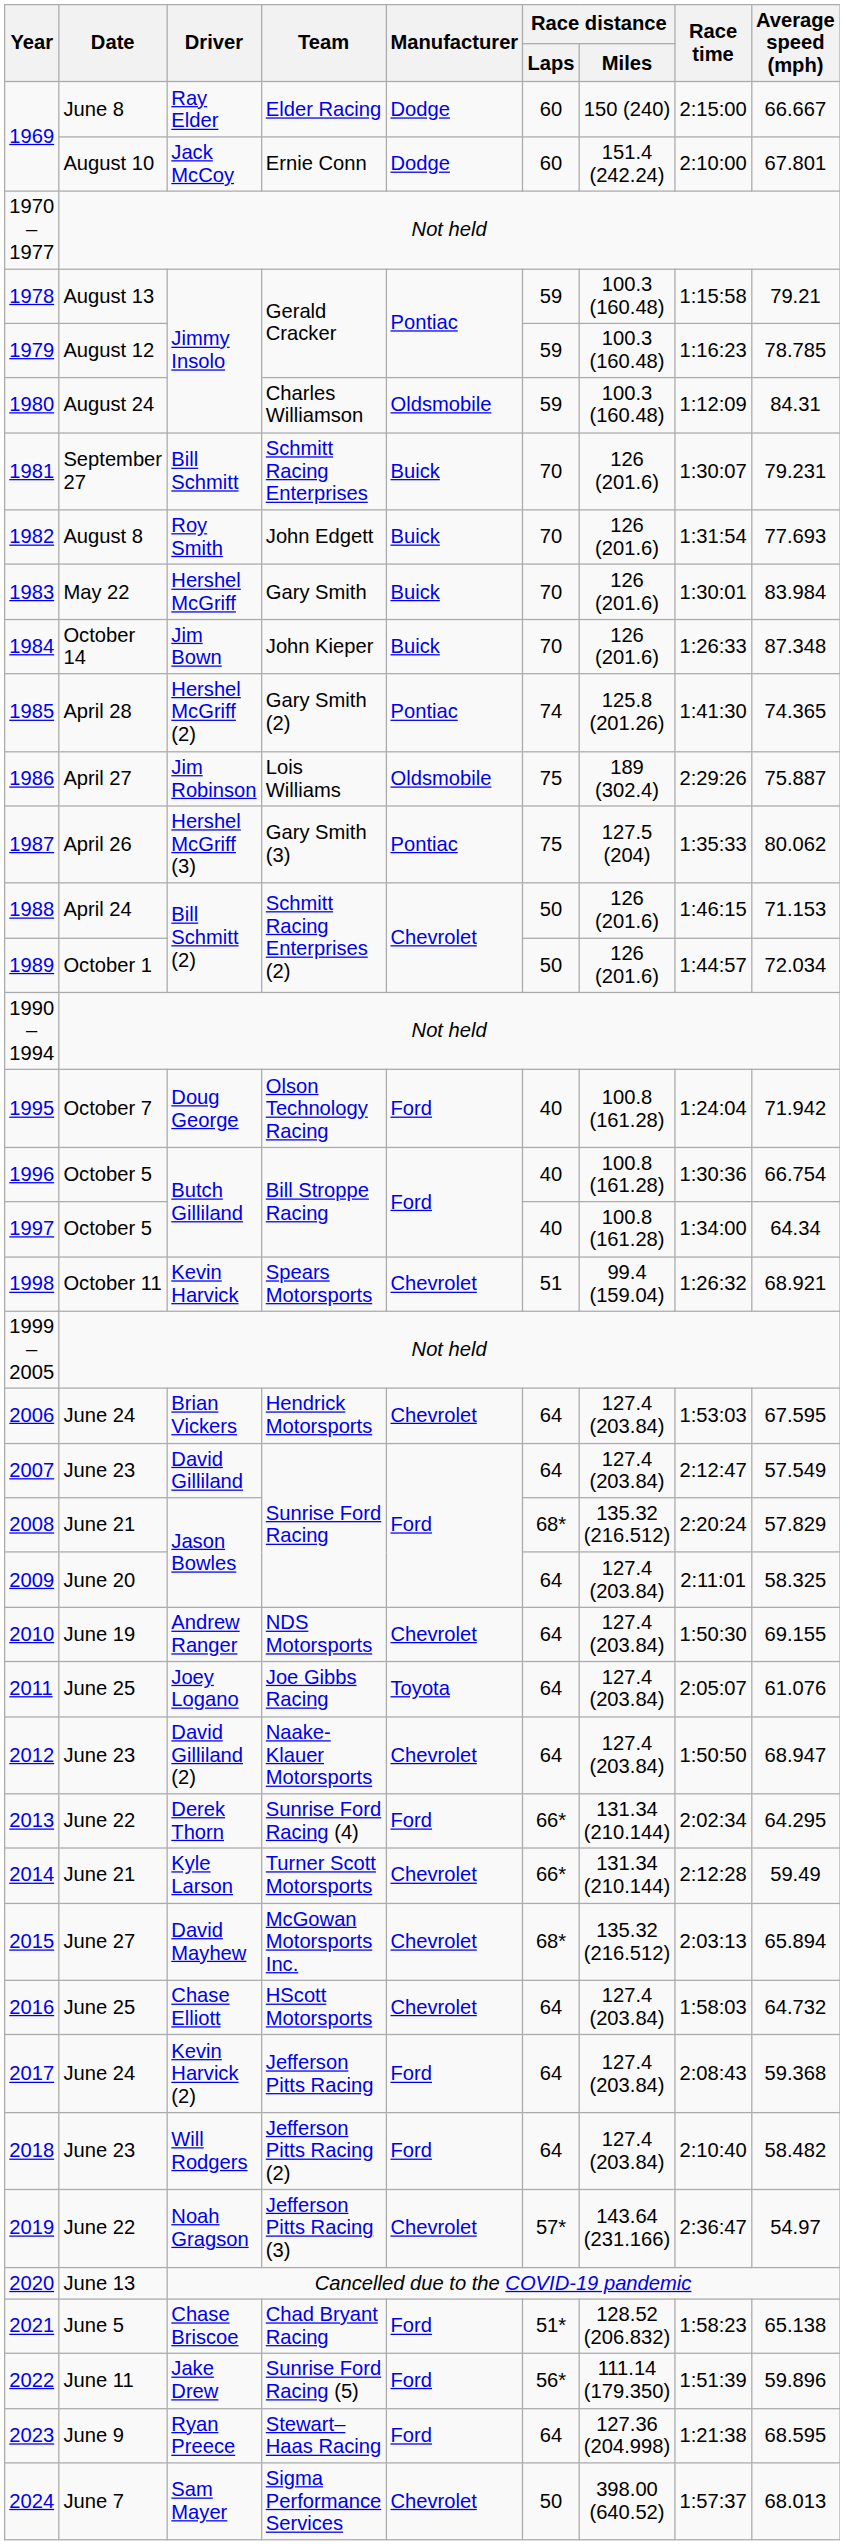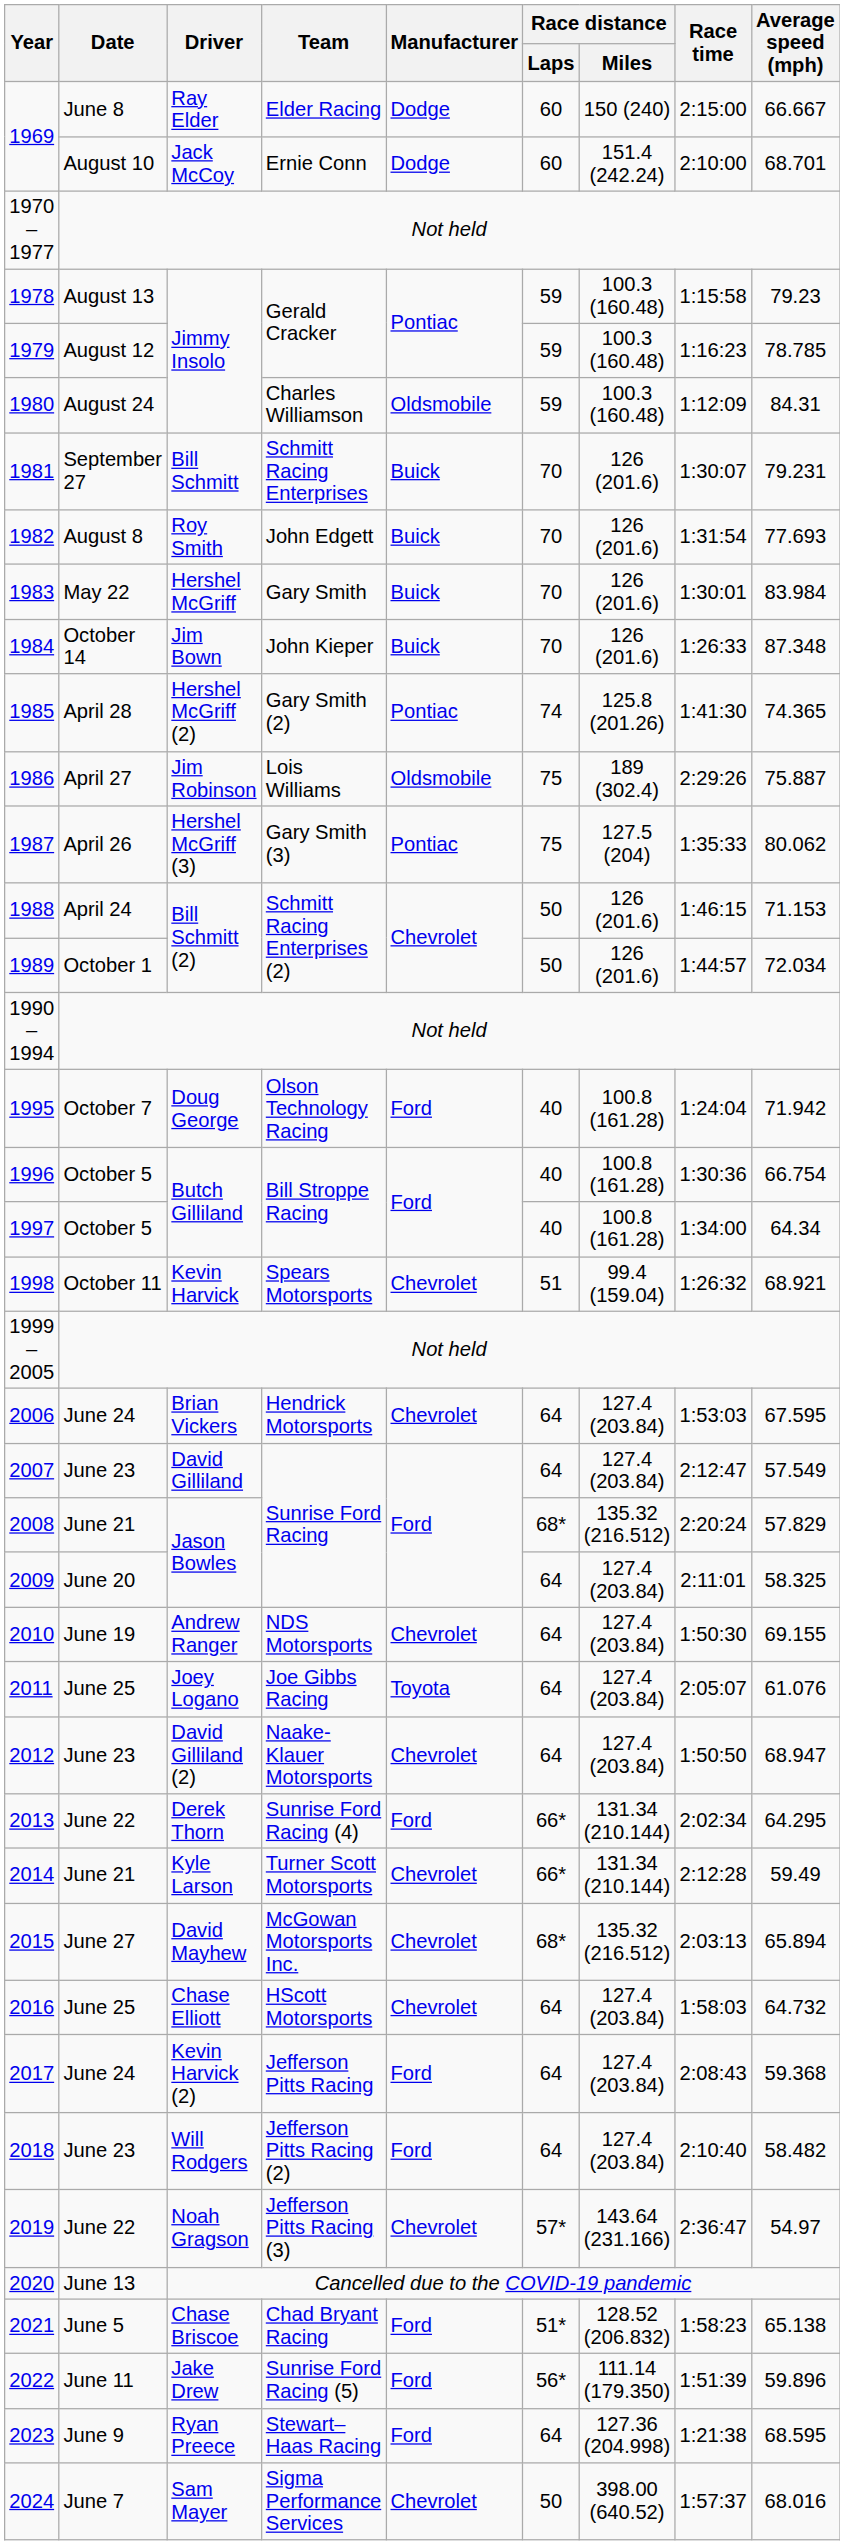 <table class="wikitable">
 <tr>
 <th rowspan="2">Year</th>
 <th rowspan="2">Date</th>
 <th rowspan="2">Driver</th>
 <th rowspan="2">Team</th>
 <th rowspan="2">Manufacturer</th>
 <th colspan="2">Race distance</th>
 <th rowspan="2">Race time</th>
 <th rowspan="2">Average speed<br>(mph)</th>
 </tr>
 <tr>
 <th>Laps</th>
 <th>Miles</th>
 </tr>
 <tr>
 <td rowspan=2><a href='#'>1969</a></td>
 <td>June 8</td>
 <td><a href='#'>Ray Elder</a></td>
 <td><a href='#'>Elder Racing</a></td>
 <td><a href='#'>Dodge</a></td>
 <td align="center">60</td>
 <td align="center">150 (240)</td>
 <td align="center">2:15:00</td>
 <td align="center">66.667</td>
 </tr>
 <tr>
 <td>August 10</td>
 <td><a href='#'>Jack McCoy</a></td>
 <td>Ernie Conn</td>
 <td><a href='#'>Dodge</a></td>
 <td align="center">60</td>
 <td align="center">151.4 (242.24)</td>
 <td align="center">2:10:00</td>
-<td align="center">67.801</td>
+<td align="center">68.701</td>
 </tr>
 <tr>
 <td align=center>1970<br>–<br>1977</td>
 <td colspan="10" align="center"><em>Not held</em></td>
 </tr>
 <tr>
 <td><a href='#'>1978</a></td>
 <td>August 13</td>
 <td rowspan=3><a href='#'>Jimmy Insolo</a></td>
 <td rowspan=2>Gerald Cracker</td>
 <td rowspan=2><a href='#'>Pontiac</a></td>
 <td align="center">59</td>
 <td align="center">100.3 (160.48)</td>
 <td align="center">1:15:58</td>
-<td align="center">79.21</td>
+<td align="center">79.23</td>
 </tr>
 <tr>
 <td><a href='#'>1979</a></td>
 <td>August 12</td>
 <td align="center">59</td>
 <td align="center">100.3 (160.48)</td>
 <td align="center">1:16:23</td>
 <td align="center">78.785</td>
 </tr>
 <tr>
 <td><a href='#'>1980</a></td>
 <td>August 24</td>
 <td>Charles Williamson</td>
 <td><a href='#'>Oldsmobile</a></td>
 <td align="center">59</td>
 <td align="center">100.3 (160.48)</td>
 <td align="center">1:12:09</td>
 <td align="center">84.31</td>
 </tr>
 <tr>
 <td><a href='#'>1981</a></td>
 <td>September 27</td>
 <td><a href='#'>Bill Schmitt</a></td>
 <td><a href='#'>Schmitt Racing Enterprises</a></td>
 <td><a href='#'>Buick</a></td>
 <td align="center">70</td>
 <td align="center">126 (201.6)</td>
 <td align="center">1:30:07</td>
 <td align="center">79.231</td>
 </tr>
 <tr>
 <td><a href='#'>1982</a></td>
 <td>August 8</td>
 <td><a href='#'>Roy Smith</a></td>
 <td>John Edgett</td>
 <td><a href='#'>Buick</a></td>
 <td align="center">70</td>
 <td align="center">126 (201.6)</td>
 <td align="center">1:31:54</td>
 <td align="center">77.693</td>
 </tr>
 <tr>
 <td><a href='#'>1983</a></td>
 <td>May 22</td>
 <td><a href='#'>Hershel McGriff</a></td>
 <td>Gary Smith</td>
 <td><a href='#'>Buick</a></td>
 <td align="center">70</td>
 <td align="center">126 (201.6)</td>
 <td align="center">1:30:01</td>
 <td align="center">83.984</td>
 </tr>
 <tr>
 <td><a href='#'>1984</a></td>
 <td>October 14</td>
 <td><a href='#'>Jim Bown</a></td>
 <td>John Kieper</td>
 <td><a href='#'>Buick</a></td>
 <td align="center">70</td>
 <td align="center">126 (201.6)</td>
 <td align="center">1:26:33</td>
 <td align="center">87.348</td>
 </tr>
 <tr>
 <td><a href='#'>1985</a></td>
 <td>April 28</td>
 <td><a href='#'>Hershel McGriff</a> (2)</td>
 <td>Gary Smith (2)</td>
 <td><a href='#'>Pontiac</a></td>
 <td align="center">74</td>
 <td align="center">125.8 (201.26)</td>
 <td align="center">1:41:30</td>
 <td align="center">74.365</td>
 </tr>
 <tr>
 <td><a href='#'>1986</a></td>
 <td>April 27</td>
 <td><a href='#'>Jim Robinson</a></td>
 <td>Lois Williams</td>
 <td><a href='#'>Oldsmobile</a></td>
 <td align="center">75</td>
 <td align="center">189 (302.4)</td>
 <td align="center">2:29:26</td>
 <td align="center">75.887</td>
 </tr>
 <tr>
 <td><a href='#'>1987</a></td>
 <td>April 26</td>
 <td><a href='#'>Hershel McGriff</a> (3)</td>
 <td>Gary Smith (3)</td>
 <td><a href='#'>Pontiac</a></td>
 <td align="center">75</td>
 <td align="center">127.5 (204)</td>
 <td align="center">1:35:33</td>
 <td align="center">80.062</td>
 </tr>
 <tr>
 <td><a href='#'>1988</a></td>
 <td>April 24</td>
 <td rowspan=2><a href='#'>Bill Schmitt</a> (2)</td>
 <td rowspan=2><a href='#'>Schmitt Racing Enterprises</a> (2)</td>
 <td rowspan=2><a href='#'>Chevrolet</a></td>
 <td align="center">50</td>
 <td align="center">126 (201.6)</td>
 <td align="center">1:46:15</td>
 <td align="center">71.153</td>
 </tr>
 <tr>
 <td><a href='#'>1989</a></td>
 <td>October 1</td>
 <td align="center">50</td>
 <td align="center">126 (201.6)</td>
 <td align="center">1:44:57</td>
 <td align="center">72.034</td>
 </tr>
 <tr>
 <td align=center>1990<br>–<br>1994</td>
 <td colspan="10" align="center"><em>Not held</em></td>
 </tr>
 <tr>
 <td><a href='#'>1995</a></td>
 <td>October 7</td>
 <td><a href='#'>Doug George</a></td>
 <td><a href='#'>Olson Technology Racing</a></td>
 <td><a href='#'>Ford</a></td>
 <td align="center">40</td>
 <td align="center">100.8 (161.28)</td>
 <td align="center">1:24:04</td>
 <td align="center">71.942</td>
 </tr>
 <tr>
 <td><a href='#'>1996</a></td>
 <td>October 5</td>
 <td rowspan=2><a href='#'>Butch Gilliland</a></td>
 <td rowspan=2><a href='#'>Bill Stroppe Racing</a></td>
 <td rowspan=2><a href='#'>Ford</a></td>
 <td align="center">40</td>
 <td align="center">100.8 (161.28)</td>
 <td align="center">1:30:36</td>
 <td align="center">66.754</td>
 </tr>
 <tr>
 <td><a href='#'>1997</a></td>
 <td>October 5</td>
 <td align="center">40</td>
 <td align="center">100.8 (161.28)</td>
 <td align="center">1:34:00</td>
 <td align="center">64.34</td>
 </tr>
 <tr>
 <td><a href='#'>1998</a></td>
 <td>October 11</td>
 <td><a href='#'>Kevin Harvick</a></td>
 <td><a href='#'>Spears Motorsports</a></td>
 <td><a href='#'>Chevrolet</a></td>
 <td align="center">51</td>
 <td align="center">99.4 (159.04)</td>
 <td align="center">1:26:32</td>
 <td align="center">68.921</td>
 </tr>
 <tr>
 <td align=center>1999<br>–<br>2005</td>
 <td colspan="10" align="center"><em>Not held</em></td>
 </tr>
 <tr>
 <td><a href='#'>2006</a></td>
 <td>June 24</td>
 <td><a href='#'>Brian Vickers</a></td>
 <td><a href='#'>Hendrick Motorsports</a></td>
 <td><a href='#'>Chevrolet</a></td>
 <td align="center">64</td>
 <td align="center">127.4 (203.84)</td>
 <td align="center">1:53:03</td>
 <td align="center">67.595</td>
 </tr>
 <tr>
 <td><a href='#'>2007</a></td>
 <td>June 23</td>
 <td><a href='#'>David Gilliland</a></td>
 <td rowspan=3><a href='#'>Sunrise Ford Racing</a></td>
 <td rowspan=3><a href='#'>Ford</a></td>
 <td align="center">64</td>
 <td align="center">127.4 (203.84)</td>
 <td align="center">2:12:47</td>
 <td align="center">57.549</td>
 </tr>
 <tr>
 <td><a href='#'>2008</a></td>
 <td>June 21</td>
 <td rowspan=2><a href='#'>Jason Bowles</a></td>
 <td align="center">68*</td>
 <td align="center">135.32 (216.512)</td>
 <td align="center">2:20:24</td>
 <td align="center">57.829</td>
 </tr>
 <tr>
 <td><a href='#'>2009</a></td>
 <td>June 20</td>
 <td align="center">64</td>
 <td align="center">127.4 (203.84)</td>
 <td align="center">2:11:01</td>
 <td align="center">58.325</td>
 </tr>
 <tr>
 <td><a href='#'>2010</a></td>
 <td>June 19</td>
 <td><a href='#'>Andrew Ranger</a></td>
 <td><a href='#'>NDS Motorsports</a></td>
 <td><a href='#'>Chevrolet</a></td>
 <td align="center">64</td>
 <td align="center">127.4 (203.84)</td>
 <td align="center">1:50:30</td>
 <td align="center">69.155</td>
 </tr>
 <tr>
 <td><a href='#'>2011</a></td>
 <td>June 25</td>
 <td><a href='#'>Joey Logano</a></td>
 <td><a href='#'>Joe Gibbs Racing</a></td>
 <td><a href='#'>Toyota</a></td>
 <td align="center">64</td>
 <td align="center">127.4 (203.84)</td>
 <td align="center">2:05:07</td>
 <td align="center">61.076</td>
 </tr>
 <tr>
 <td><a href='#'>2012</a></td>
 <td>June 23</td>
 <td><a href='#'>David Gilliland</a> (2)</td>
 <td><a href='#'>Naake-Klauer Motorsports</a></td>
 <td><a href='#'>Chevrolet</a></td>
 <td align="center">64</td>
 <td align="center">127.4 (203.84)</td>
 <td align="center">1:50:50</td>
 <td align="center">68.947</td>
 </tr>
 <tr>
 <td><a href='#'>2013</a></td>
 <td>June 22</td>
 <td><a href='#'>Derek Thorn</a></td>
 <td><a href='#'>Sunrise Ford Racing</a> (4)</td>
 <td><a href='#'>Ford</a></td>
 <td align="center">66*</td>
 <td align="center">131.34 (210.144)</td>
 <td align="center">2:02:34</td>
 <td align="center">64.295</td>
 </tr>
 <tr>
 <td><a href='#'>2014</a></td>
 <td>June 21</td>
 <td><a href='#'>Kyle Larson</a></td>
 <td><a href='#'>Turner Scott Motorsports</a></td>
 <td><a href='#'>Chevrolet</a></td>
 <td align="center">66*</td>
 <td align="center">131.34 (210.144)</td>
 <td align="center">2:12:28</td>
 <td align="center">59.49</td>
 </tr>
 <tr>
 <td><a href='#'>2015</a></td>
 <td>June 27</td>
 <td><a href='#'>David Mayhew</a></td>
 <td><a href='#'>McGowan Motorsports Inc.</a></td>
 <td><a href='#'>Chevrolet</a></td>
 <td align="center">68*</td>
 <td align="center">135.32 (216.512)</td>
 <td align="center">2:03:13</td>
 <td align="center">65.894</td>
 </tr>
 <tr>
 <td><a href='#'>2016</a></td>
 <td>June 25</td>
 <td><a href='#'>Chase Elliott</a></td>
 <td><a href='#'>HScott Motorsports</a></td>
 <td><a href='#'>Chevrolet</a></td>
 <td align="center">64</td>
 <td align="center">127.4 (203.84)</td>
 <td align="center">1:58:03</td>
 <td align="center">64.732</td>
 </tr>
 <tr>
 <td><a href='#'>2017</a></td>
 <td>June 24</td>
 <td><a href='#'>Kevin Harvick</a> (2)</td>
 <td><a href='#'>Jefferson Pitts Racing</a></td>
 <td><a href='#'>Ford</a></td>
 <td align="center">64</td>
 <td align="center">127.4 (203.84)</td>
 <td align="center">2:08:43</td>
 <td align="center">59.368</td>
 </tr>
 <tr>
 <td><a href='#'>2018</a></td>
 <td>June 23</td>
 <td><a href='#'>Will Rodgers</a></td>
 <td><a href='#'>Jefferson Pitts Racing</a> (2)</td>
 <td><a href='#'>Ford</a></td>
 <td align="center">64</td>
 <td align="center">127.4 (203.84)</td>
 <td align="center">2:10:40</td>
 <td align="center">58.482</td>
 </tr>
 <tr>
 <td><a href='#'>2019</a></td>
 <td>June 22</td>
 <td><a href='#'>Noah Gragson</a></td>
 <td><a href='#'>Jefferson Pitts Racing</a> (3)</td>
 <td><a href='#'>Chevrolet</a></td>
 <td align="center">57*</td>
 <td align="center">143.64 (231.166)</td>
 <td align="center">2:36:47</td>
 <td align="center">54.97</td>
 </tr>
 <tr>
 <td><a href='#'>2020</a></td>
 <td>June 13</td>
 <td colspan=8 align=center><em>Cancelled due to the <a href='#'>COVID-19 pandemic</a></em></td>
 </tr>
 <tr>
 <td><a href='#'>2021</a></td>
 <td>June 5</td>
 <td><a href='#'>Chase Briscoe</a></td>
 <td><a href='#'>Chad Bryant Racing</a></td>
 <td><a href='#'>Ford</a></td>
 <td align="center">51*</td>
 <td align="center">128.52 (206.832)</td>
 <td align="center">1:58:23</td>
 <td align="center">65.138</td>
 </tr>
 <tr>
 <td><a href='#'>2022</a></td>
 <td>June 11</td>
 <td><a href='#'>Jake Drew</a></td>
 <td><a href='#'>Sunrise Ford Racing</a> (5)</td>
 <td><a href='#'>Ford</a></td>
 <td align="center">56*</td>
 <td align="center">111.14 (179.350)</td>
 <td align="center">1:51:39</td>
 <td align="center">59.896</td>
 </tr>
 <tr>
 <td><a href='#'>2023</a></td>
 <td>June 9</td>
 <td><a href='#'>Ryan Preece</a></td>
 <td><a href='#'>Stewart–Haas Racing</a></td>
 <td><a href='#'>Ford</a></td>
 <td align="center">64</td>
 <td align="center">127.36 (204.998)</td>
 <td align="center">1:21:38</td>
 <td align="center">68.595</td>
 </tr>
 <tr>
 <td><a href='#'>2024</a></td>
 <td>June 7</td>
 <td><a href='#'>Sam Mayer</a></td>
 <td><a href='#'>Sigma Performance Services</a></td>
 <td><a href='#'>Chevrolet</a></td>
 <td align="center">50</td>
 <td align="center">398.00<br>(640.52)</td>
 <td align="center">1:57:37</td>
-<td align="center">68.013</td>
+<td align="center">68.016</td>
 </tr>
 </table>
